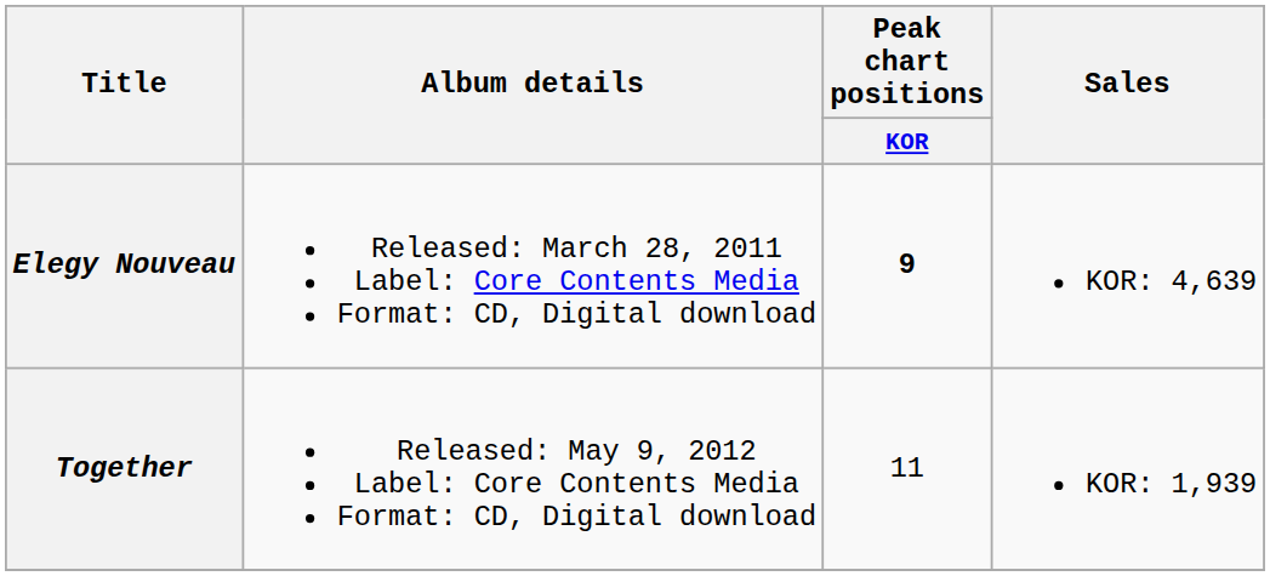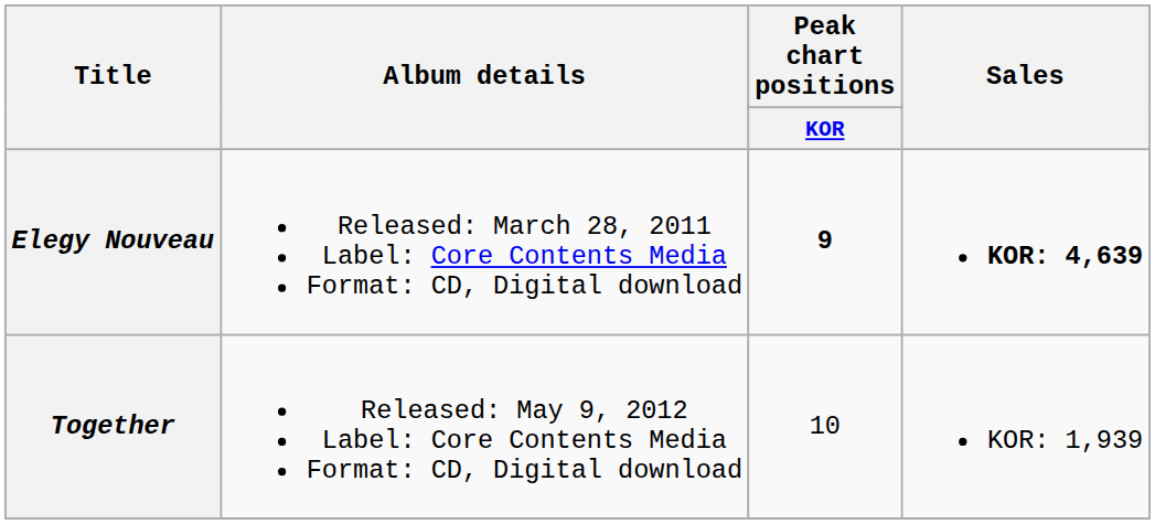 <table class="wikitable plainrowheaders" style="text-align:center;">
 <tr>
 <th scope="col" rowspan="2">Title</th>
 <th scope="col" rowspan="2">Album details</th>
 <th scope="col" colspan="1" style="width:5em;">Peak chart positions</th>
 <th scope="col" rowspan="2">Sales</th>
 </tr>
 <tr>
 <th><small><a href='#'>KOR</a></small><br></th>
 </tr>
 <tr>
 <th scope="row"><em>Elegy Nouveau</em></th>
 <td><br><ul><li>Released: March 28, 2011</li><li>Label: <a href='#'>Core Contents Media</a></li><li>Format: CD, Digital download</li></ul></td>
 <td><strong>9</strong></td>
-<td><br><ul><li>KOR: 4,639</li></ul></td>
+<td><strong><br><ul><li>KOR: 4,639</li></ul></strong></td>
 </tr>
 <tr>
 <th scope="row"><em>Together</em></th>
 <td><br><ul><li>Released: May 9, 2012</li><li>Label: Core Contents Media</li><li>Format: CD, Digital download</li></ul></td>
-<td>11</td>
+<td>10</td>
 <td><br><ul><li>KOR: 1,939</li></ul></td>
 </tr>
 <tr>
 </tr>
 </table>
